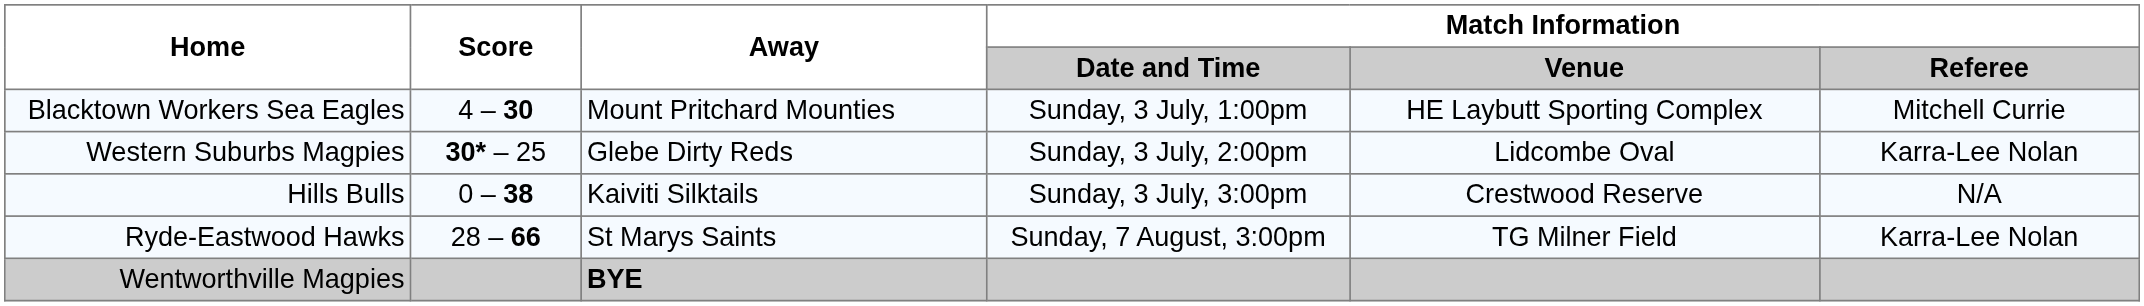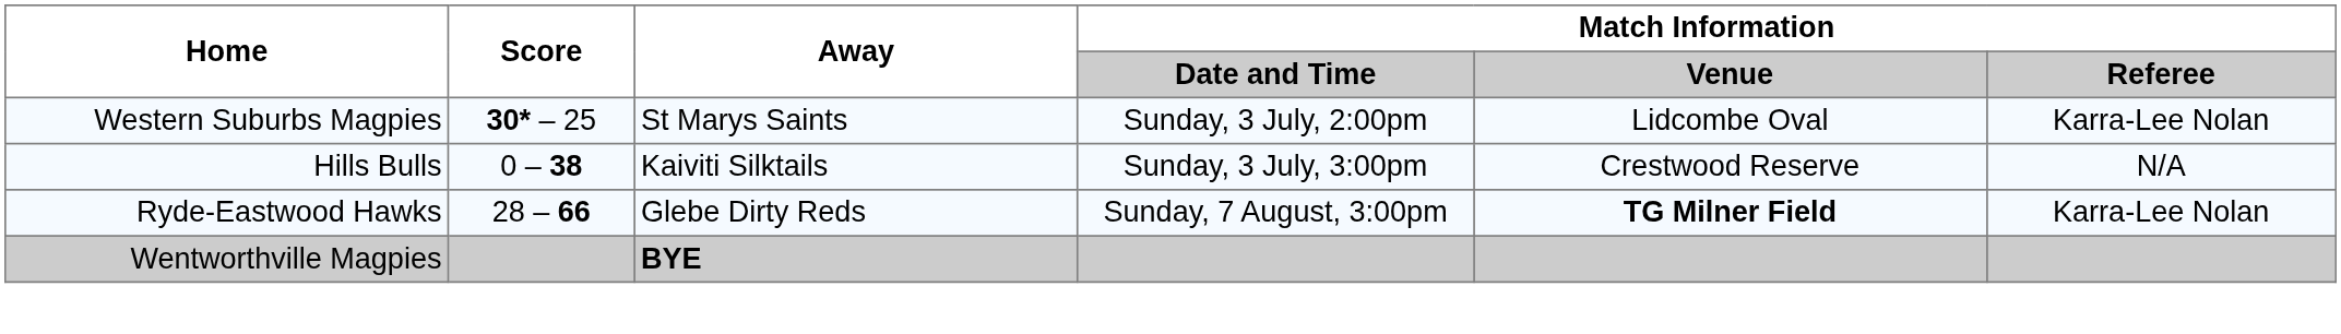 <table border="1" cellpadding="3" cellspacing="0" width="100%" style="border-collapse:collapse;  text-align:center;">
 <tr>
 <th rowspan="2" width="19%">Home</th>
 <th rowspan="2" width="8%">Score</th>
 <th rowspan="2" width="19%">Away</th>
 <th colspan="3">Match Information</th>
 </tr>
 <tr style="background:#CCCCCC">
 <th width="17%">Date and Time</th>
 <th width="22%">Venue</th>
 <th width="50%">Referee</th>
 </tr>
 <tr style="text-align:center; background:#f5faff;">
-<td align="right">Blacktown Workers Sea Eagles </td>
-<td>4 – <strong>30</strong></td>
-<td align="left"> Mount Pritchard Mounties</td>
-<td>Sunday, 3 July, 1:00pm</td>
-<td>HE Laybutt Sporting Complex</td>
-<td>Mitchell Currie</td>
-</tr>
-<tr style="text-align:center; background:#f5faff;">
 <td align="right">Western Suburbs Magpies </td>
 <td><strong>30*</strong> – 25</td>
-<td align="left"> Glebe Dirty Reds</td>
+<td align="left"> St Marys Saints</td>
 <td>Sunday, 3 July, 2:00pm</td>
 <td>Lidcombe Oval</td>
 <td>Karra-Lee Nolan</td>
 </tr>
 <tr style="text-align:center; background:#f5faff;">
 <td align="right">Hills Bulls </td>
 <td>0 – <strong>38</strong></td>
 <td align="left"> Kaiviti Silktails</td>
 <td>Sunday, 3 July, 3:00pm</td>
 <td>Crestwood Reserve</td>
 <td>N/A</td>
 </tr>
 <tr style="text-align:center; background:#f5faff;">
 <td align="right">Ryde-Eastwood Hawks </td>
 <td>28 – <strong>66</strong></td>
-<td align="left"> St Marys Saints</td>
+<td align="left"> Glebe Dirty Reds</td>
 <td>Sunday, 7 August, 3:00pm</td>
-<td>TG Milner Field</td>
+<td><strong>TG Milner Field</strong></td>
 <td>Karra-Lee Nolan</td>
 </tr>
 <tr style="text-align:center; background:#CCCCCC;">
 <td align="right">Wentworthville Magpies </td>
 <td></td>
 <td align="left"><strong>BYE</strong></td>
 <td></td>
 <td></td>
 <td></td>
 </tr>
 </table>
